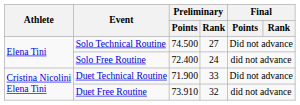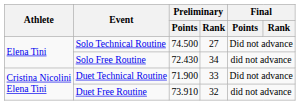 <table class=wikitable style="font-size:90%">
 <tr>
 <th rowspan="2">Athlete</th>
 <th rowspan="2">Event</th>
 <th colspan="2">Preliminary</th>
 <th colspan="2">Final</th>
 </tr>
 <tr>
 <th>Points</th>
 <th>Rank</th>
 <th>Points</th>
 <th>Rank</th>
 </tr>
 <tr>
 <td rowspan="2"><a href='#'>Elena Tini</a></td>
 <td><a href='#'>Solo Technical Routine</a></td>
 <td align=center>74.500</td>
 <td align=center>27</td>
 <td colspan= 2 align=center>Did not advance</td>
 </tr>
 <tr>
 <td><a href='#'>Solo Free Routine</a></td>
-<td align=center>72.400</td>
-<td align=center>24</td>
+<td align=center>72.430</td>
+<td align=center>34</td>
 <td align=center colspan=2>did not advance</td>
 </tr>
 <tr>
 <td rowspan="2"><a href='#'>Cristina Nicolini</a><br><a href='#'>Elena Tini</a></td>
 <td><a href='#'>Duet Technical Routine</a></td>
 <td align=center>71.900</td>
 <td align=center>33</td>
 <td colspan= 2 align=center>Did not advance</td>
 </tr>
 <tr>
 <td><a href='#'>Duet Free Routine</a></td>
 <td align=center>73.910</td>
 <td align=center>32</td>
 <td align=center colspan=2>did not advance</td>
 </tr>
 </table>
